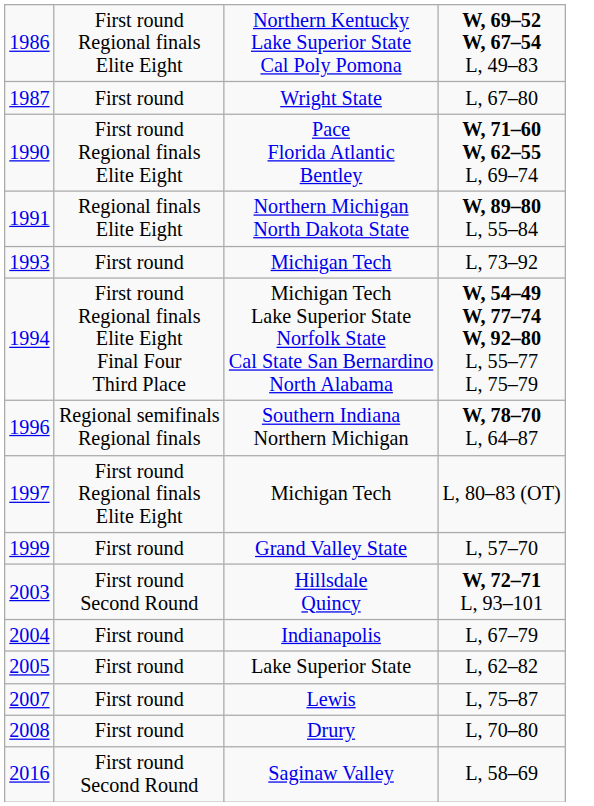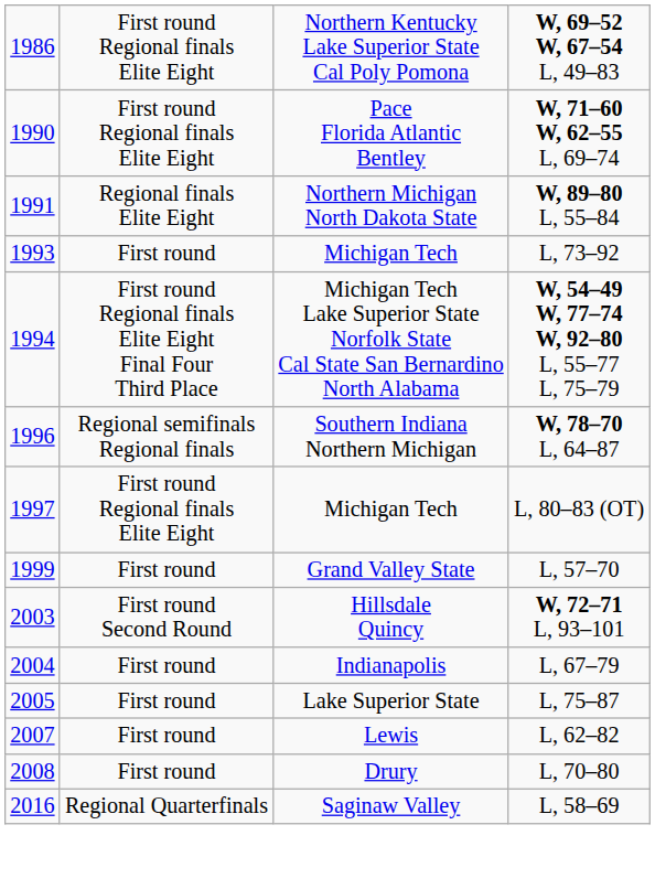 <table class="wikitable">
 <tr align="center">
 <td><a href='#'>1986</a></td>
 <td>First round<br>Regional finals<br>Elite Eight</td>
 <td><a href='#'>Northern Kentucky</a><br><a href='#'>Lake Superior State</a><br><a href='#'>Cal Poly Pomona</a></td>
 <td><strong>W, 69–52</strong><br><strong>W, 67–54</strong><br>L, 49–83</td>
-</tr>
-<tr align="center">
-<td><a href='#'>1987</a></td>
-<td>First round</td>
-<td><a href='#'>Wright State</a></td>
-<td>L, 67–80</td>
 </tr>
 <tr align="center">
 <td><a href='#'>1990</a></td>
 <td>First round<br>Regional finals<br>Elite Eight</td>
 <td><a href='#'>Pace</a><br><a href='#'>Florida Atlantic</a><br><a href='#'>Bentley</a></td>
 <td><strong>W, 71–60</strong><br><strong>W, 62–55</strong><br>L, 69–74</td>
 </tr>
 <tr align="center">
 <td><a href='#'>1991</a></td>
 <td>Regional finals<br>Elite Eight</td>
 <td><a href='#'>Northern Michigan</a><br><a href='#'>North Dakota State</a></td>
 <td><strong>W, 89–80</strong><br>L, 55–84</td>
 </tr>
 <tr align="center">
 <td><a href='#'>1993</a></td>
 <td>First round</td>
 <td><a href='#'>Michigan Tech</a></td>
 <td>L, 73–92</td>
 </tr>
 <tr align="center">
 <td><a href='#'>1994</a></td>
 <td>First round<br>Regional finals<br>Elite Eight<br>Final Four<br>Third Place</td>
 <td>Michigan Tech<br>Lake Superior State<br><a href='#'>Norfolk State</a><br><a href='#'>Cal State San Bernardino</a><br><a href='#'>North Alabama</a></td>
 <td><strong>W, 54–49</strong><br><strong>W, 77–74</strong><br><strong>W, 92–80</strong><br>L, 55–77<br>L, 75–79</td>
 </tr>
 <tr align="center">
 <td><a href='#'>1996</a></td>
 <td>Regional semifinals<br>Regional finals</td>
 <td><a href='#'>Southern Indiana</a><br>Northern Michigan</td>
 <td><strong>W, 78–70</strong><br>L, 64–87</td>
 </tr>
 <tr align="center">
 <td><a href='#'>1997</a></td>
 <td>First round<br>Regional finals<br>Elite Eight</td>
 <td>Michigan Tech</td>
 <td>L, 80–83 (OT)</td>
 </tr>
 <tr align="center">
 <td><a href='#'>1999</a></td>
 <td>First round</td>
 <td><a href='#'>Grand Valley State</a></td>
 <td>L, 57–70</td>
 </tr>
 <tr align="center">
 <td><a href='#'>2003</a></td>
 <td>First round<br>Second Round</td>
 <td><a href='#'>Hillsdale</a><br><a href='#'>Quincy</a></td>
 <td><strong>W, 72–71</strong><br>L, 93–101</td>
 </tr>
 <tr align="center">
 <td><a href='#'>2004</a></td>
 <td>First round</td>
 <td><a href='#'>Indianapolis</a></td>
 <td>L, 67–79</td>
 </tr>
 <tr align="center">
 <td><a href='#'>2005</a></td>
 <td>First round</td>
 <td>Lake Superior State</td>
-<td>L, 62–82</td>
+<td>L, 75–87</td>
 </tr>
 <tr align="center">
 <td><a href='#'>2007</a></td>
 <td>First round</td>
 <td><a href='#'>Lewis</a></td>
-<td>L, 75–87</td>
+<td>L, 62–82</td>
 </tr>
 <tr align="center">
 <td><a href='#'>2008</a></td>
 <td>First round</td>
 <td><a href='#'>Drury</a></td>
 <td>L, 70–80</td>
 </tr>
 <tr align="center">
 <td><a href='#'>2016</a></td>
-<td>First round<br>Second Round</td>
+<td>Regional Quarterfinals</td>
 <td><a href='#'>Saginaw Valley</a></td>
 <td>L, 58–69</td>
 </tr>
 </table>
